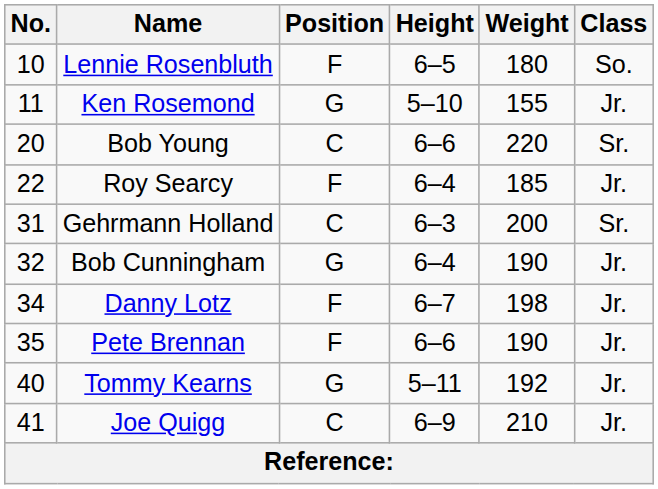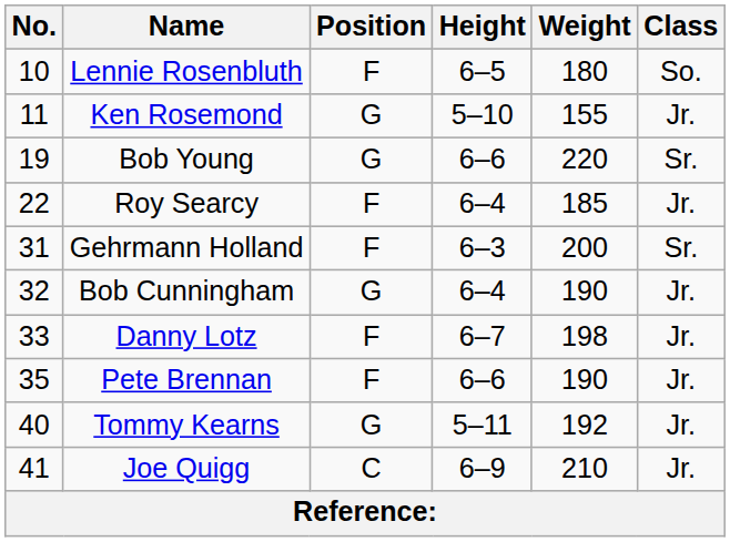 <table class="wikitable">
 <tr>
 <th>No.</th>
 <th>Name</th>
 <th>Position</th>
 <th>Height</th>
 <th>Weight</th>
 <th>Class</th>
 </tr>
 <tr>
 <td style="text-align:center;">10</td>
 <td style="text-align:center;"><a href='#'>Lennie Rosenbluth</a></td>
 <td style="text-align:center;">F</td>
 <td style="text-align:center;">6–5</td>
 <td style="text-align:center;">180</td>
 <td style="text-align:center;">So.</td>
 </tr>
 <tr>
 <td style="text-align:center;">11</td>
 <td style="text-align:center;"><a href='#'>Ken Rosemond</a></td>
 <td style="text-align:center;">G</td>
 <td style="text-align:center;">5–10</td>
 <td style="text-align:center;">155</td>
 <td style="text-align:center;">Jr.</td>
 </tr>
 <tr>
-<td style="text-align:center;">20</td>
+<td style="text-align:center;">19</td>
 <td style="text-align:center;">Bob Young</td>
-<td style="text-align:center;">C</td>
+<td style="text-align:center;">G</td>
 <td style="text-align:center;">6–6</td>
 <td style="text-align:center;">220</td>
 <td style="text-align:center;">Sr.</td>
 </tr>
 <tr>
 <td style="text-align:center;">22</td>
 <td style="text-align:center;">Roy Searcy</td>
 <td style="text-align:center;">F</td>
 <td style="text-align:center;">6–4</td>
 <td style="text-align:center;">185</td>
 <td style="text-align:center;">Jr.</td>
 </tr>
 <tr>
 <td style="text-align:center;">31</td>
 <td style="text-align:center;">Gehrmann Holland</td>
-<td style="text-align:center;">C</td>
+<td style="text-align:center;">F</td>
 <td style="text-align:center;">6–3</td>
 <td style="text-align:center;">200</td>
 <td style="text-align:center;">Sr.</td>
 </tr>
 <tr>
 <td style="text-align:center;">32</td>
 <td style="text-align:center;">Bob Cunningham</td>
 <td style="text-align:center;">G</td>
 <td style="text-align:center;">6–4</td>
 <td style="text-align:center;">190</td>
 <td style="text-align:center;">Jr.</td>
 </tr>
 <tr>
-<td style="text-align:center;">34</td>
+<td style="text-align:center;">33</td>
 <td style="text-align:center;"><a href='#'>Danny Lotz</a></td>
 <td style="text-align:center;">F</td>
 <td style="text-align:center;">6–7</td>
 <td style="text-align:center;">198</td>
 <td style="text-align:center;">Jr.</td>
 </tr>
 <tr>
 <td style="text-align:center;">35</td>
 <td style="text-align:center;"><a href='#'>Pete Brennan</a></td>
 <td style="text-align:center;">F</td>
 <td style="text-align:center;">6–6</td>
 <td style="text-align:center;">190</td>
 <td style="text-align:center;">Jr.</td>
 </tr>
 <tr>
 <td style="text-align:center;">40</td>
 <td style="text-align:center;"><a href='#'>Tommy Kearns</a></td>
 <td style="text-align:center;">G</td>
 <td style="text-align:center;">5–11</td>
 <td style="text-align:center;">192</td>
 <td style="text-align:center;">Jr.</td>
 </tr>
 <tr>
 <td style="text-align:center;">41</td>
 <td style="text-align:center;"><a href='#'>Joe Quigg</a></td>
 <td style="text-align:center;">C</td>
 <td style="text-align:center;">6–9</td>
 <td style="text-align:center;">210</td>
 <td style="text-align:center;">Jr.</td>
 </tr>
 <tr>
 <th style="text-align:center;" colspan="6">Reference:</th>
 </tr>
 </table>
